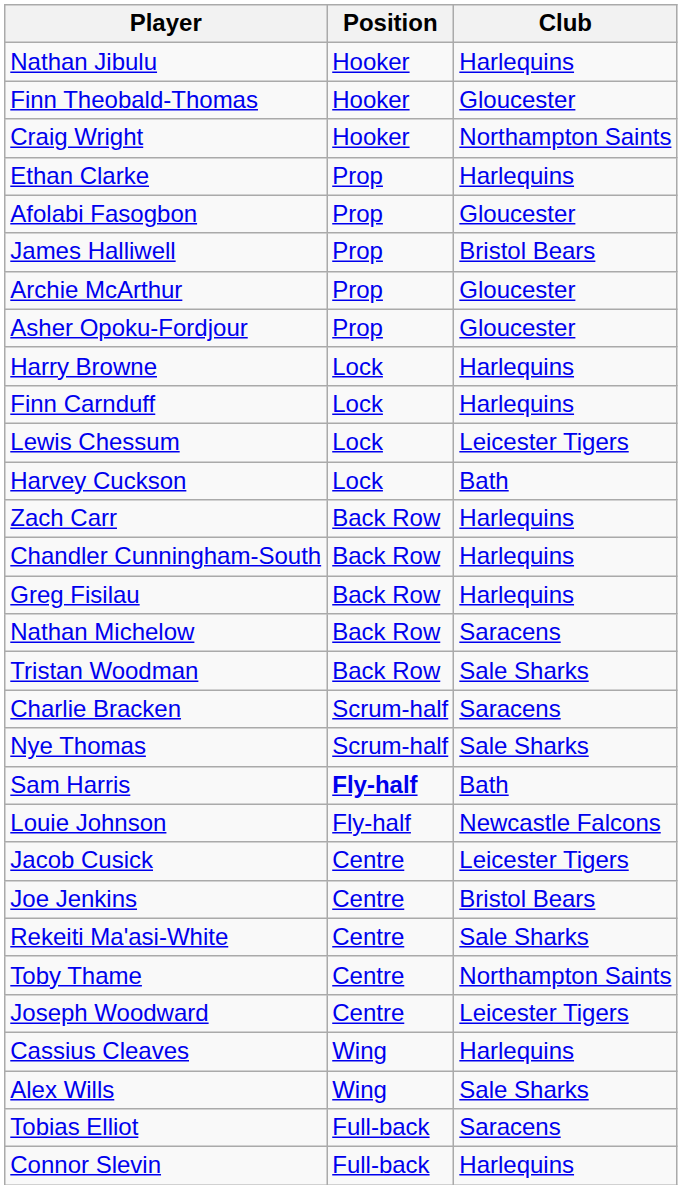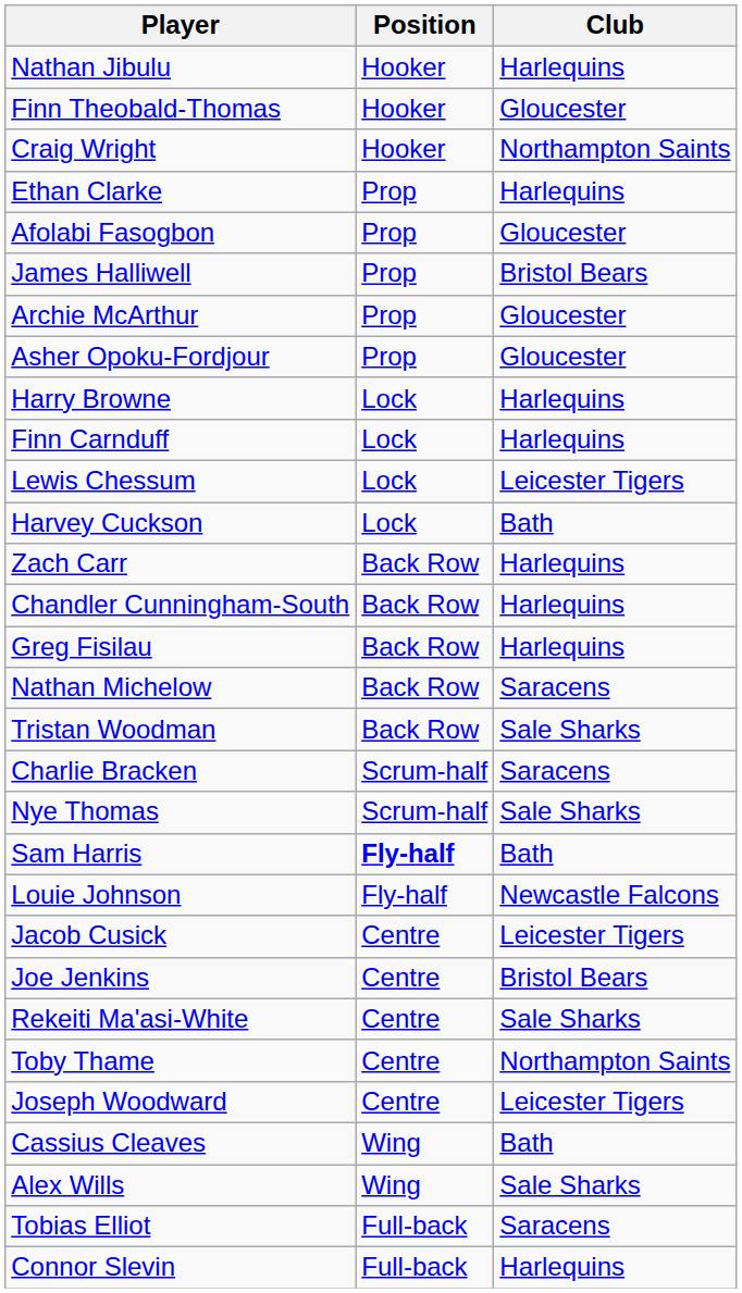 <table class="sortable wikitable">
 <tr>
 <th>Player</th>
 <th>Position</th>
 <th>Club</th>
 </tr>
 <tr>
 <td><a href='#'>Nathan Jibulu</a></td>
 <td><a href='#'>Hooker</a></td>
 <td> <a href='#'>Harlequins</a></td>
 </tr>
 <tr>
 <td><a href='#'>Finn Theobald-Thomas</a></td>
 <td><a href='#'>Hooker</a></td>
 <td> <a href='#'>Gloucester</a></td>
 </tr>
 <tr>
 <td><a href='#'>Craig Wright</a></td>
 <td><a href='#'>Hooker</a></td>
 <td> <a href='#'>Northampton Saints</a></td>
 </tr>
 <tr>
 <td><a href='#'>Ethan Clarke</a></td>
 <td><a href='#'>Prop</a></td>
 <td> <a href='#'>Harlequins</a></td>
 </tr>
 <tr>
 <td><a href='#'>Afolabi Fasogbon</a></td>
 <td><a href='#'>Prop</a></td>
 <td> <a href='#'>Gloucester</a></td>
 </tr>
 <tr>
 <td><a href='#'>James Halliwell</a></td>
 <td><a href='#'>Prop</a></td>
 <td> <a href='#'>Bristol Bears</a></td>
 </tr>
 <tr>
 <td><a href='#'>Archie McArthur</a></td>
 <td><a href='#'>Prop</a></td>
 <td> <a href='#'>Gloucester</a></td>
 </tr>
 <tr>
 <td><a href='#'>Asher Opoku-Fordjour</a></td>
 <td><a href='#'>Prop</a></td>
 <td> <a href='#'>Gloucester</a></td>
 </tr>
 <tr>
 <td><a href='#'>Harry Browne</a></td>
 <td><a href='#'>Lock</a></td>
 <td> <a href='#'>Harlequins</a></td>
 </tr>
 <tr>
 <td><a href='#'>Finn Carnduff</a></td>
 <td><a href='#'>Lock</a></td>
 <td> <a href='#'>Harlequins</a></td>
 </tr>
 <tr>
 <td><a href='#'>Lewis Chessum</a></td>
 <td><a href='#'>Lock</a></td>
 <td> <a href='#'>Leicester Tigers</a></td>
 </tr>
 <tr>
 <td><a href='#'>Harvey Cuckson</a></td>
 <td><a href='#'>Lock</a></td>
 <td> <a href='#'>Bath</a></td>
 </tr>
 <tr>
 <td><a href='#'>Zach Carr</a></td>
 <td><a href='#'>Back Row</a></td>
 <td> <a href='#'>Harlequins</a></td>
 </tr>
 <tr>
 <td><a href='#'>Chandler Cunningham-South</a></td>
 <td><a href='#'>Back Row</a></td>
 <td> <a href='#'>Harlequins</a></td>
 </tr>
 <tr>
 <td><a href='#'>Greg Fisilau</a></td>
 <td><a href='#'>Back Row</a></td>
 <td> <a href='#'>Harlequins</a></td>
 </tr>
 <tr>
 <td><a href='#'>Nathan Michelow</a></td>
 <td><a href='#'>Back Row</a></td>
 <td> <a href='#'>Saracens</a></td>
 </tr>
 <tr>
 <td><a href='#'>Tristan Woodman</a></td>
 <td><a href='#'>Back Row</a></td>
 <td> <a href='#'>Sale Sharks</a></td>
 </tr>
 <tr>
 <td><a href='#'>Charlie Bracken</a></td>
 <td><a href='#'>Scrum-half</a></td>
 <td> <a href='#'>Saracens</a></td>
 </tr>
 <tr>
 <td><a href='#'>Nye Thomas</a></td>
 <td><a href='#'>Scrum-half</a></td>
 <td> <a href='#'>Sale Sharks</a></td>
 </tr>
 <tr>
 <td><a href='#'>Sam Harris</a></td>
 <td><strong><a href='#'>Fly-half</a></strong></td>
 <td> <a href='#'>Bath</a></td>
 </tr>
 <tr>
 <td><a href='#'>Louie Johnson</a></td>
 <td><a href='#'>Fly-half</a></td>
 <td> <a href='#'>Newcastle Falcons</a></td>
 </tr>
 <tr>
 <td><a href='#'>Jacob Cusick</a></td>
 <td><a href='#'>Centre</a></td>
 <td> <a href='#'>Leicester Tigers</a></td>
 </tr>
 <tr>
 <td><a href='#'>Joe Jenkins</a></td>
 <td><a href='#'>Centre</a></td>
 <td> <a href='#'>Bristol Bears</a></td>
 </tr>
 <tr>
 <td><a href='#'>Rekeiti Ma'asi-White</a></td>
 <td><a href='#'>Centre</a></td>
 <td> <a href='#'>Sale Sharks</a></td>
 </tr>
 <tr>
 <td><a href='#'>Toby Thame</a></td>
 <td><a href='#'>Centre</a></td>
 <td> <a href='#'>Northampton Saints</a></td>
 </tr>
 <tr>
 <td><a href='#'>Joseph Woodward</a></td>
 <td><a href='#'>Centre</a></td>
 <td> <a href='#'>Leicester Tigers</a></td>
 </tr>
 <tr>
 <td><a href='#'>Cassius Cleaves</a></td>
 <td><a href='#'>Wing</a></td>
-<td> <a href='#'>Harlequins</a></td>
+<td> <a href='#'>Bath</a></td>
 </tr>
 <tr>
 <td><a href='#'>Alex Wills</a></td>
 <td><a href='#'>Wing</a></td>
 <td> <a href='#'>Sale Sharks</a></td>
 </tr>
 <tr>
 <td><a href='#'>Tobias Elliot</a></td>
 <td><a href='#'>Full-back</a></td>
 <td> <a href='#'>Saracens</a></td>
 </tr>
 <tr>
 <td><a href='#'>Connor Slevin</a></td>
 <td><a href='#'>Full-back</a></td>
 <td> <a href='#'>Harlequins</a></td>
 </tr>
 </table>
